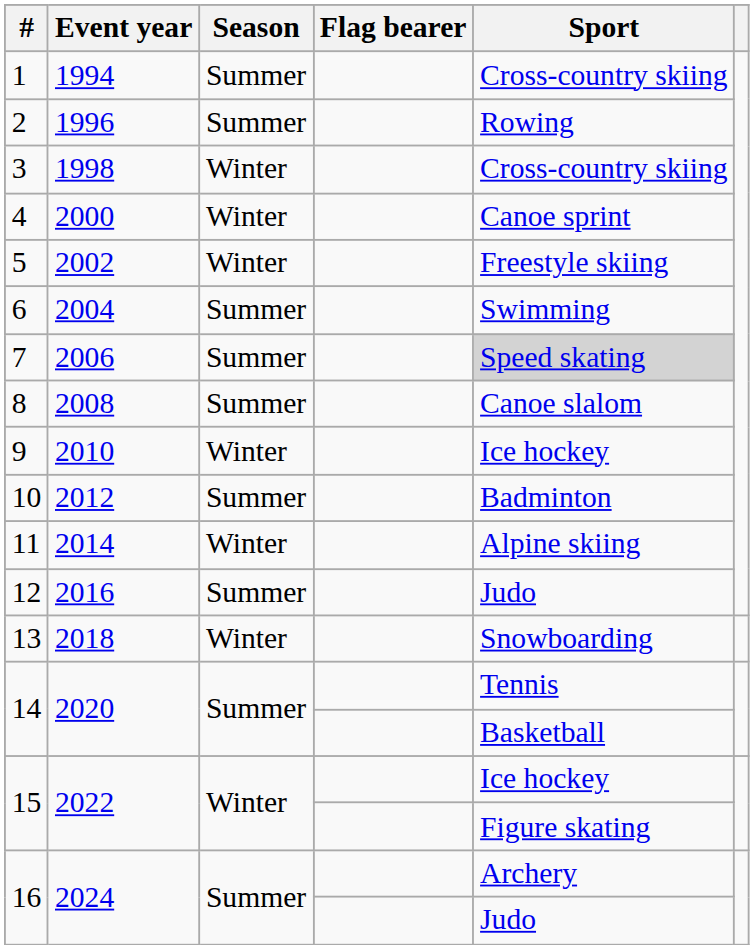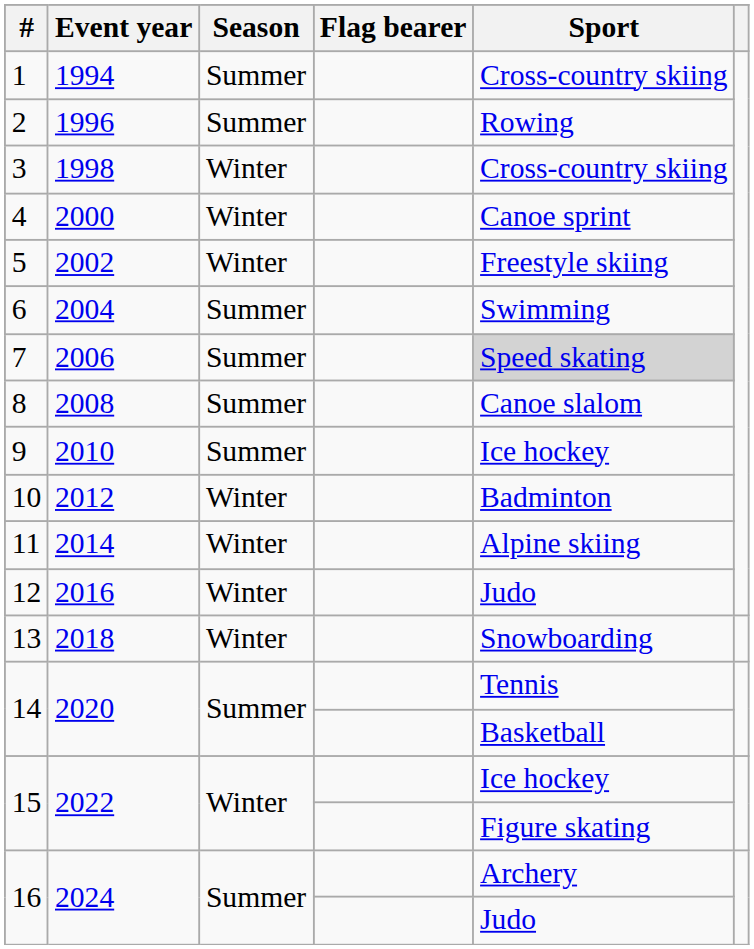 <table class="wikitable sortable">
 <tr>
 <th>#</th>
 <th>Event year</th>
 <th>Season</th>
 <th>Flag bearer</th>
 <th>Sport</th>
 <th></th>
 </tr>
 <tr>
 <td>1</td>
 <td><a href='#'>1994</a></td>
 <td>Summer</td>
 <td></td>
 <td><a href='#'>Cross-country skiing</a></td>
 <td rowspan=12></td>
 </tr>
 <tr>
 <td>2</td>
 <td><a href='#'>1996</a></td>
 <td>Summer</td>
 <td></td>
 <td><a href='#'>Rowing</a></td>
 </tr>
 <tr>
 <td>3</td>
 <td><a href='#'>1998</a></td>
 <td>Winter</td>
 <td></td>
 <td><a href='#'>Cross-country skiing</a></td>
 </tr>
 <tr>
 <td>4</td>
 <td><a href='#'>2000</a></td>
 <td>Winter</td>
 <td></td>
 <td><a href='#'>Canoe sprint</a></td>
 </tr>
 <tr>
 <td>5</td>
 <td><a href='#'>2002</a></td>
 <td>Winter</td>
 <td></td>
 <td><a href='#'>Freestyle skiing</a></td>
 </tr>
 <tr>
 <td>6</td>
 <td><a href='#'>2004</a></td>
 <td>Summer</td>
 <td></td>
 <td><a href='#'>Swimming</a></td>
 </tr>
 <tr>
 <td>7</td>
 <td><a href='#'>2006</a></td>
 <td>Summer</td>
 <td></td>
 <td style="background: lightgrey;"><a href='#'>Speed skating</a></td>
 </tr>
 <tr>
 <td>8</td>
 <td><a href='#'>2008</a></td>
 <td>Summer</td>
 <td></td>
 <td><a href='#'>Canoe slalom</a></td>
 </tr>
 <tr>
 <td>9</td>
 <td><a href='#'>2010</a></td>
-<td>Winter</td>
+<td>Summer</td>
 <td></td>
 <td><a href='#'>Ice hockey</a></td>
 </tr>
 <tr>
 <td>10</td>
 <td><a href='#'>2012</a></td>
-<td>Summer</td>
+<td>Winter</td>
 <td></td>
 <td><a href='#'>Badminton</a></td>
 </tr>
 <tr>
 <td>11</td>
 <td><a href='#'>2014</a></td>
 <td>Winter</td>
 <td></td>
 <td><a href='#'>Alpine skiing</a></td>
 </tr>
 <tr>
 <td>12</td>
 <td><a href='#'>2016</a></td>
-<td>Summer</td>
+<td>Winter</td>
 <td></td>
 <td><a href='#'>Judo</a></td>
 </tr>
 <tr>
 <td>13</td>
 <td><a href='#'>2018</a></td>
 <td>Winter</td>
 <td></td>
 <td><a href='#'>Snowboarding</a></td>
 <td></td>
 </tr>
 <tr>
 <td rowspan=2>14</td>
 <td rowspan=2><a href='#'>2020</a></td>
 <td rowspan=2>Summer</td>
 <td><br></td>
 <td><a href='#'>Tennis</a><br></td>
 <td rowspan=2></td>
 </tr>
 <tr>
 <td></td>
 <td><a href='#'>Basketball</a></td>
 </tr>
 <tr>
 <td rowspan=2>15</td>
 <td rowspan=2><a href='#'>2022</a></td>
 <td rowspan=2>Winter</td>
 <td></td>
 <td><a href='#'>Ice hockey</a></td>
 <td rowspan=2></td>
 </tr>
 <tr>
 <td></td>
 <td><a href='#'>Figure skating</a></td>
 </tr>
 <tr>
 <td rowspan=2>16</td>
 <td rowspan=2><a href='#'>2024</a></td>
 <td rowspan=2>Summer</td>
 <td></td>
 <td><a href='#'>Archery</a></td>
 <td rowspan=2></td>
 </tr>
 <tr>
 <td></td>
 <td><a href='#'>Judo</a></td>
 </tr>
 </table>
